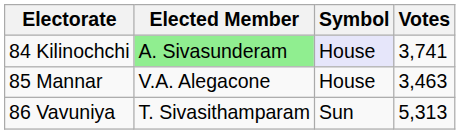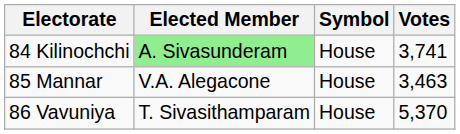 <table class="wikitable" border="1">
 <tr>
 <th>Electorate</th>
 <th>Elected Member</th>
 <th>Symbol</th>
 <th>Votes</th>
 </tr>
 <tr>
 <td>84 Kilinochchi</td>
 <td style="background: lightgreen;">A.  Sivasunderam</td>
-<td style="background: lavender;">House</td>
+<td>House</td>
 <td>3,741</td>
 </tr>
 <tr>
 <td>85 Mannar</td>
 <td>V.A.  Alegacone</td>
 <td>House</td>
 <td>3,463</td>
 </tr>
 <tr>
 <td>86 Vavuniya</td>
 <td>T.  Sivasithamparam</td>
-<td>Sun</td>
-<td>5,313</td>
+<td>House</td>
+<td>5,370</td>
 </tr>
 </table>
